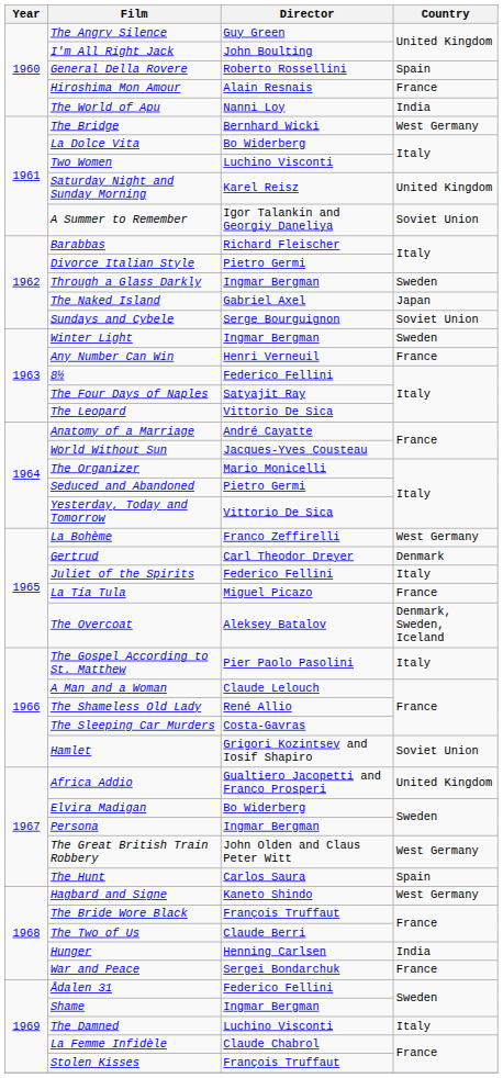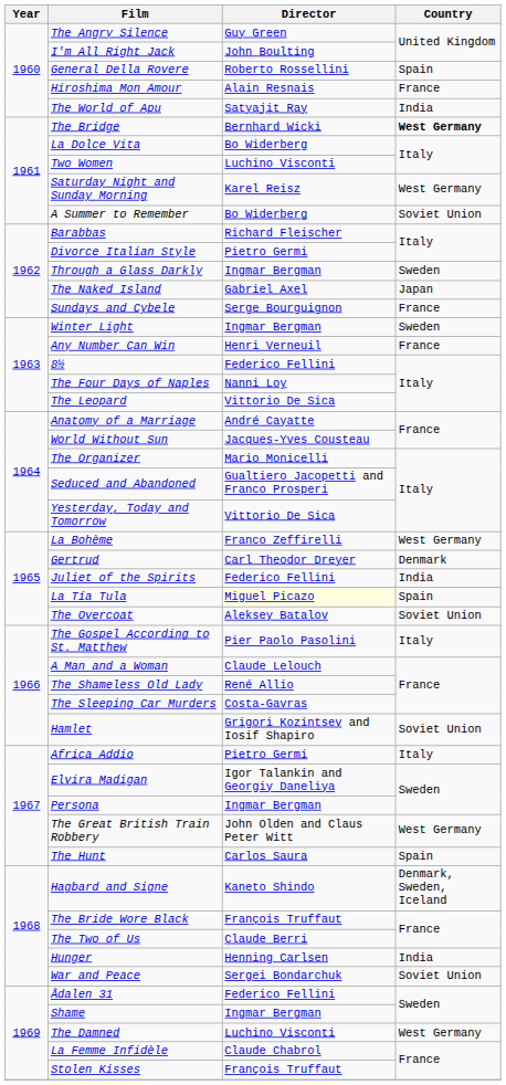 <table class="wikitable" width="90%">
 <tr>
 <th width=5%>Year</th>
 <th width=25%>Film</th>
 <th width=25%><strong>Director</strong></th>
 <th width=15%><strong>Country</strong></th>
 </tr>
 <tr>
 <td rowspan="5" style="text-align:center;"><a href='#'>1960</a></td>
 <td><em><a href='#'>The Angry Silence</a></em></td>
 <td><a href='#'>Guy Green</a></td>
 <td rowspan="2">United Kingdom</td>
 </tr>
 <tr>
 <td><em><a href='#'>I'm All Right Jack</a></em></td>
 <td><a href='#'>John Boulting</a></td>
 </tr>
 <tr>
 <td><em><a href='#'>General Della Rovere</a></em></td>
 <td><a href='#'>Roberto Rossellini</a></td>
 <td>Spain</td>
 </tr>
 <tr>
 <td><em><a href='#'>Hiroshima Mon Amour</a></em></td>
 <td><a href='#'>Alain Resnais</a></td>
 <td>France</td>
 </tr>
 <tr>
 <td><em><a href='#'>The World of Apu</a></em></td>
-<td><a href='#'>Nanni Loy</a></td>
+<td><a href='#'>Satyajit Ray</a></td>
 <td>India</td>
 </tr>
 <tr>
 <td rowspan="5" style="text-align:center;"><a href='#'>1961</a></td>
 <td><em><a href='#'>The Bridge</a></em></td>
 <td><a href='#'>Bernhard Wicki</a></td>
-<td>West Germany</td>
+<td><strong>West Germany</strong></td>
 </tr>
 <tr>
 <td><em><a href='#'>La Dolce Vita</a></em></td>
 <td><a href='#'>Bo Widerberg</a></td>
 <td rowspan="2">Italy</td>
 </tr>
 <tr>
 <td><em><a href='#'>Two Women</a></em></td>
 <td><a href='#'>Luchino Visconti</a></td>
 </tr>
 <tr>
 <td><em><a href='#'>Saturday Night and Sunday Morning</a></em></td>
 <td><a href='#'>Karel Reisz</a></td>
-<td>United Kingdom</td>
+<td>West Germany</td>
 </tr>
 <tr>
 <td><em>A Summer to Remember</em></td>
-<td>Igor Talankin and <a href='#'>Georgiy Daneliya</a></td>
+<td><a href='#'>Bo Widerberg</a></td>
 <td>Soviet Union</td>
 </tr>
 <tr>
 <td rowspan="5" style="text-align:center;"><a href='#'>1962</a></td>
 <td><em><a href='#'>Barabbas</a></em></td>
 <td><a href='#'>Richard Fleischer</a></td>
 <td rowspan="2">Italy</td>
 </tr>
 <tr>
 <td><em><a href='#'>Divorce Italian Style</a></em></td>
 <td><a href='#'>Pietro Germi</a></td>
 </tr>
 <tr>
 <td><em><a href='#'>Through a Glass Darkly</a></em></td>
 <td><a href='#'>Ingmar Bergman</a></td>
 <td>Sweden</td>
 </tr>
 <tr>
 <td><em><a href='#'>The Naked Island</a></em></td>
 <td><a href='#'>Gabriel Axel</a></td>
 <td>Japan</td>
 </tr>
 <tr>
 <td><em><a href='#'>Sundays and Cybele</a></em></td>
 <td><a href='#'>Serge Bourguignon</a></td>
-<td>Soviet Union</td>
+<td>France</td>
 </tr>
 <tr>
 <td rowspan="5" style="text-align:center;"><a href='#'>1963</a></td>
 <td><em><a href='#'>Winter Light</a></em></td>
 <td><a href='#'>Ingmar Bergman</a></td>
 <td>Sweden</td>
 </tr>
 <tr>
 <td><em><a href='#'>Any Number Can Win</a></em></td>
 <td><a href='#'>Henri Verneuil</a></td>
 <td>France</td>
 </tr>
 <tr>
 <td><em><a href='#'>8½</a></em></td>
 <td><a href='#'>Federico Fellini</a></td>
 <td rowspan="3">Italy</td>
 </tr>
 <tr>
 <td><em><a href='#'>The Four Days of Naples</a></em></td>
-<td><a href='#'>Satyajit Ray</a></td>
+<td><a href='#'>Nanni Loy</a></td>
 </tr>
 <tr>
 <td><em><a href='#'>The Leopard</a></em></td>
 <td><a href='#'>Vittorio De Sica</a></td>
 </tr>
 <tr>
 <td rowspan="5" style="text-align:center;"><a href='#'>1964</a></td>
 <td><em><a href='#'>Anatomy of a Marriage</a></em></td>
 <td><a href='#'>André Cayatte</a></td>
 <td rowspan="2">France</td>
 </tr>
 <tr>
 <td><em><a href='#'>World Without Sun</a></em></td>
 <td><a href='#'>Jacques-Yves Cousteau</a></td>
 </tr>
 <tr>
 <td><em><a href='#'>The Organizer</a></em></td>
 <td><a href='#'>Mario Monicelli</a></td>
 <td rowspan="3">Italy</td>
 </tr>
 <tr>
 <td><em><a href='#'>Seduced and Abandoned</a></em></td>
-<td><a href='#'>Pietro Germi</a></td>
+<td><a href='#'>Gualtiero Jacopetti</a> and <a href='#'>Franco Prosperi</a></td>
 </tr>
 <tr>
 <td><em><a href='#'>Yesterday, Today and Tomorrow</a></em></td>
 <td><a href='#'>Vittorio De Sica</a></td>
 </tr>
 <tr>
 <td rowspan="5" style="text-align:center;"><a href='#'>1965</a></td>
 <td><em><a href='#'>La Bohème</a></em></td>
 <td><a href='#'>Franco Zeffirelli</a></td>
 <td>West Germany</td>
 </tr>
 <tr>
 <td><em><a href='#'>Gertrud</a></em></td>
 <td><a href='#'>Carl Theodor Dreyer</a></td>
 <td>Denmark</td>
 </tr>
 <tr>
 <td><em><a href='#'>Juliet of the Spirits</a></em></td>
 <td><a href='#'>Federico Fellini</a></td>
-<td>Italy</td>
+<td>India</td>
 </tr>
 <tr>
 <td><em><a href='#'>La Tía Tula</a></em></td>
-<td><a href='#'>Miguel Picazo</a></td>
-<td>France</td>
+<td style="background: lightyellow;"><a href='#'>Miguel Picazo</a></td>
+<td>Spain</td>
 </tr>
 <tr>
 <td><em><a href='#'>The Overcoat</a></em></td>
 <td><a href='#'>Aleksey Batalov</a></td>
-<td>Denmark, Sweden, Iceland</td>
+<td>Soviet Union</td>
 </tr>
 <tr>
 <td rowspan="5" style="text-align:center;"><a href='#'>1966</a></td>
 <td><em><a href='#'>The Gospel According to St. Matthew</a></em></td>
 <td><a href='#'>Pier Paolo Pasolini</a></td>
 <td>Italy</td>
 </tr>
 <tr>
 <td><em><a href='#'>A Man and a Woman</a></em></td>
 <td><a href='#'>Claude Lelouch</a></td>
 <td rowspan="3">France</td>
 </tr>
 <tr>
 <td><em><a href='#'>The Shameless Old Lady</a></em></td>
 <td><a href='#'>René Allio</a></td>
 </tr>
 <tr>
 <td><em><a href='#'>The Sleeping Car Murders</a></em></td>
 <td><a href='#'>Costa-Gavras</a></td>
 </tr>
 <tr s>
 <td><em><a href='#'>Hamlet</a></em></td>
 <td><a href='#'>Grigori Kozintsev</a> and Iosif Shapiro</td>
 <td>Soviet Union</td>
 </tr>
 <tr>
 <td rowspan="5" style="text-align:center;"><a href='#'>1967</a></td>
 <td><em><a href='#'>Africa Addio</a></em></td>
-<td><a href='#'>Gualtiero Jacopetti</a> and <a href='#'>Franco Prosperi</a></td>
-<td>United Kingdom</td>
+<td><a href='#'>Pietro Germi</a></td>
+<td>Italy</td>
 </tr>
 <tr>
 <td><em><a href='#'>Elvira Madigan</a></em></td>
-<td><a href='#'>Bo Widerberg</a></td>
+<td>Igor Talankin and <a href='#'>Georgiy Daneliya</a></td>
 <td rowspan="2">Sweden</td>
 </tr>
 <tr>
 <td><em><a href='#'>Persona</a></em></td>
 <td><a href='#'>Ingmar Bergman</a></td>
 </tr>
 <tr>
 <td><em>The Great British Train Robbery</em></td>
 <td>John Olden and Claus Peter Witt</td>
 <td>West Germany</td>
 </tr>
 <tr>
 <td><em><a href='#'>The Hunt</a></em></td>
 <td><a href='#'>Carlos Saura</a></td>
 <td>Spain</td>
 </tr>
 <tr>
 <td rowspan="5" style="text-align:center;"><a href='#'>1968</a></td>
 <td><em><a href='#'>Hagbard and Signe</a></em></td>
 <td><a href='#'>Kaneto Shindo</a></td>
-<td>West Germany</td>
+<td>Denmark, Sweden, Iceland</td>
 </tr>
 <tr>
 <td><em><a href='#'>The Bride Wore Black</a></em></td>
 <td><a href='#'>François Truffaut</a></td>
 <td rowspan="2">France</td>
 </tr>
 <tr>
 <td><em><a href='#'>The Two of Us</a></em></td>
 <td><a href='#'>Claude Berri</a></td>
 </tr>
 <tr>
 <td><em><a href='#'>Hunger</a></em></td>
 <td><a href='#'>Henning Carlsen</a></td>
 <td>India</td>
 </tr>
 <tr>
 <td><em><a href='#'>War and Peace</a></em></td>
 <td><a href='#'>Sergei Bondarchuk</a></td>
-<td>France</td>
+<td>Soviet Union</td>
 </tr>
 <tr>
 <td rowspan="5" style="text-align:center;"><a href='#'>1969</a></td>
 <td><em><a href='#'>Ådalen 31</a></em></td>
 <td><a href='#'>Federico Fellini</a></td>
 <td rowspan="2">Sweden</td>
 </tr>
 <tr>
 <td><em><a href='#'>Shame</a></em></td>
 <td><a href='#'>Ingmar Bergman</a></td>
 </tr>
 <tr>
 <td><em><a href='#'>The Damned</a></em></td>
 <td><a href='#'>Luchino Visconti</a></td>
-<td>Italy</td>
+<td>West Germany</td>
 </tr>
 <tr>
 <td><em><a href='#'>La Femme Infidèle</a></em></td>
 <td><a href='#'>Claude Chabrol</a></td>
 <td rowspan="2">France</td>
 </tr>
 <tr>
 <td><em><a href='#'>Stolen Kisses</a></em></td>
 <td><a href='#'>François Truffaut</a></td>
 </tr>
 <tr>
 </tr>
 </table>
